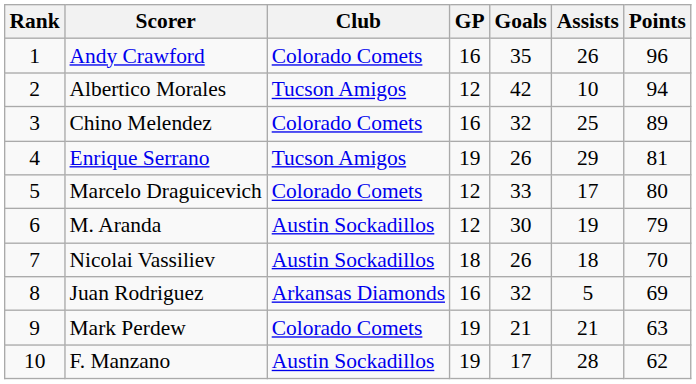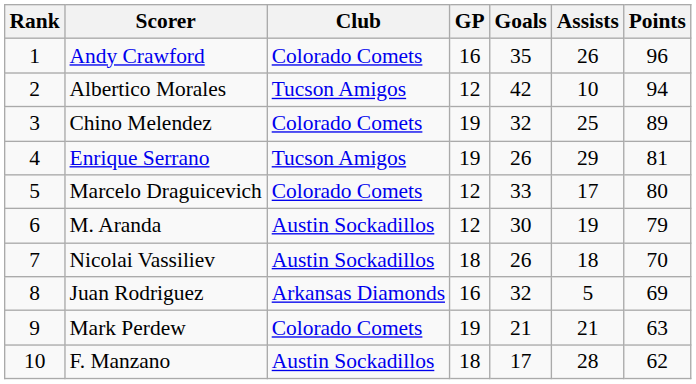 <table class="wikitable">
 <tr>
 <th>Rank</th>
 <th>Scorer</th>
 <th>Club</th>
 <th>GP</th>
 <th>Goals</th>
 <th>Assists</th>
 <th>Points</th>
 </tr>
 <tr>
 <td align=center>1</td>
 <td><a href='#'>Andy Crawford</a></td>
 <td><a href='#'>Colorado Comets</a></td>
 <td align=center>16</td>
 <td align=center>35</td>
 <td align=center>26</td>
 <td align=center>96</td>
 </tr>
 <tr>
 <td align=center>2</td>
 <td>Albertico Morales</td>
 <td><a href='#'>Tucson Amigos</a></td>
 <td align=center>12</td>
 <td align=center>42</td>
 <td align=center>10</td>
 <td align=center>94</td>
 </tr>
 <tr>
 <td align=center>3</td>
 <td>Chino Melendez</td>
 <td><a href='#'>Colorado Comets</a></td>
-<td align=center>16</td>
+<td align=center>19</td>
 <td align=center>32</td>
 <td align=center>25</td>
 <td align=center>89</td>
 </tr>
 <tr>
 <td align=center>4</td>
 <td><a href='#'>Enrique Serrano</a></td>
 <td><a href='#'>Tucson Amigos</a></td>
 <td align=center>19</td>
 <td align=center>26</td>
 <td align=center>29</td>
 <td align=center>81</td>
 </tr>
 <tr>
 <td align=center>5</td>
 <td>Marcelo Draguicevich</td>
 <td><a href='#'>Colorado Comets</a></td>
 <td align=center>12</td>
 <td align=center>33</td>
 <td align=center>17</td>
 <td align=center>80</td>
 </tr>
 <tr>
 <td align=center>6</td>
 <td>M. Aranda</td>
 <td><a href='#'>Austin Sockadillos</a></td>
 <td align=center>12</td>
 <td align=center>30</td>
 <td align=center>19</td>
 <td align=center>79</td>
 </tr>
 <tr>
 <td align=center>7</td>
 <td>Nicolai Vassiliev</td>
 <td><a href='#'>Austin Sockadillos</a></td>
 <td align=center>18</td>
 <td align=center>26</td>
 <td align=center>18</td>
 <td align=center>70</td>
 </tr>
 <tr>
 <td align=center>8</td>
 <td>Juan Rodriguez</td>
 <td><a href='#'>Arkansas Diamonds</a></td>
 <td align=center>16</td>
 <td align=center>32</td>
 <td align=center>5</td>
 <td align=center>69</td>
 </tr>
 <tr>
 <td align=center>9</td>
 <td>Mark Perdew</td>
 <td><a href='#'>Colorado Comets</a></td>
 <td align=center>19</td>
 <td align=center>21</td>
 <td align=center>21</td>
 <td align=center>63</td>
 </tr>
 <tr>
 <td align=center>10</td>
 <td>F. Manzano</td>
 <td><a href='#'>Austin Sockadillos</a></td>
-<td align=center>19</td>
+<td align=center>18</td>
 <td align=center>17</td>
 <td align=center>28</td>
 <td align=center>62</td>
 </tr>
 </table>
